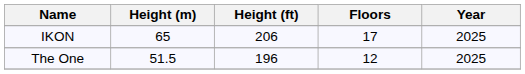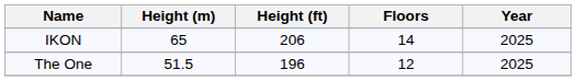 <table class = "wikitable sortable">
 <tr ---- align="center" valign="top" bgcolor="#dddddd">
 <th width="170px">Name</th>
 <th width="160px">Height (m)<br></th>
 <th width="160px">Height (ft)<br></th>
 <th width="160px">Floors</th>
 <th width="160px">Year</th>
 </tr>
 <tr>
 </tr>
 <tr ---- align="center" valign="top" bgcolor="#F8F8FF">
 <td>IKON</td>
 <td>65</td>
 <td>206</td>
-<td>17</td>
+<td>14</td>
 <td>2025</td>
 </tr>
 <tr>
 </tr>
 <tr ---- align="center" valign="top" bgcolor="#F8F8FF">
 <td>The One</td>
 <td>51.5</td>
 <td>196</td>
 <td>12</td>
 <td>2025</td>
 </tr>
 <tr>
 </tr>
 </table>
